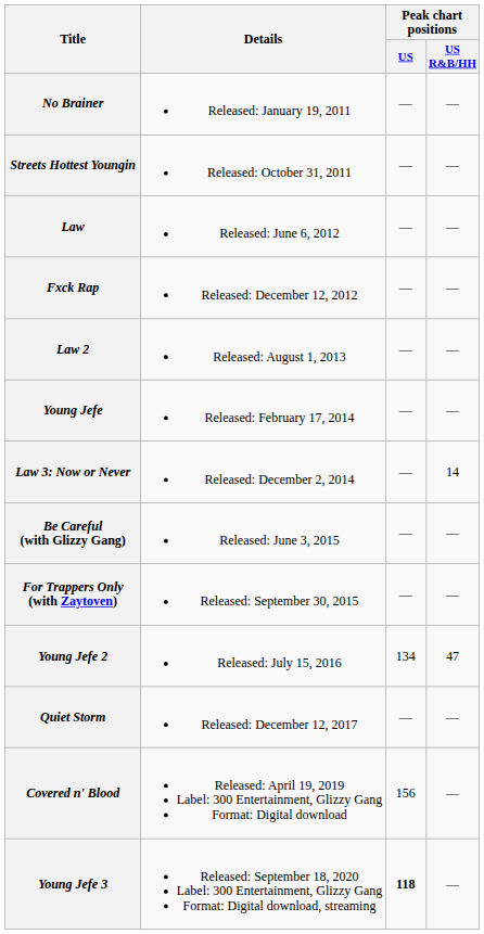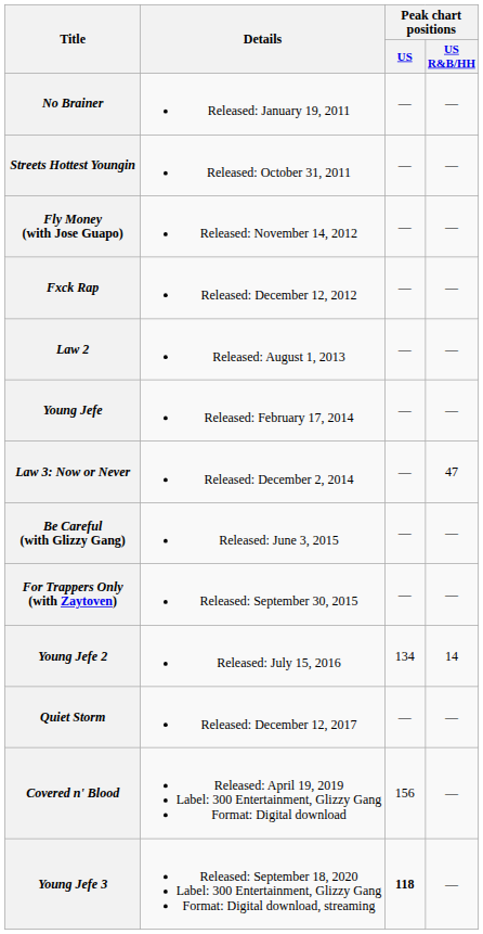 <table class="wikitable plainrowheaders" style="text-align:center;">
 <tr>
 <th scope="col" rowspan="2" style="width:10em;">Title</th>
 <th rowspan="2" scope="col">Details</th>
 <th scope="col" colspan="2">Peak chart positions</th>
 </tr>
 <tr>
 <th scope="col" style="width:3em;font-size:90%;"><a href='#'>US</a><br></th>
 <th scope="col" style="width:3em;font-size:90%;"><a href='#'>US<br>R&B/HH</a><br></th>
 </tr>
 <tr>
 <th scope="row"><em>No Brainer</em></th>
 <td><br><ul><li>Released: January 19, 2011</li></ul></td>
 <td>—</td>
 <td>—</td>
 </tr>
 <tr>
 <th scope="row"><em>Streets Hottest Youngin</em></th>
 <td><br><ul><li>Released: October 31, 2011</li></ul></td>
 <td>—</td>
 <td>—</td>
 </tr>
 <tr>
-<th scope="row"><em>Law</em></th>
-<td><br><ul><li>Released: June 6, 2012</li></ul></td>
+<th scope="row"><em>Fly Money</em><br><span>(with Jose Guapo)</span></th>
+<td><br><ul><li>Released: November 14, 2012</li></ul></td>
 <td>—</td>
 <td>—</td>
 </tr>
 <tr>
 <th scope="row"><em>Fxck Rap</em></th>
 <td><br><ul><li>Released: December 12, 2012</li></ul></td>
 <td>—</td>
 <td>—</td>
 </tr>
 <tr>
 <th scope="row"><em>Law 2</em></th>
 <td><br><ul><li>Released: August 1, 2013</li></ul></td>
 <td>—</td>
 <td>—</td>
 </tr>
 <tr>
 <th scope="row"><em>Young Jefe</em></th>
 <td><br><ul><li>Released: February 17, 2014</li></ul></td>
 <td>—</td>
 <td>—</td>
 </tr>
 <tr>
 <th scope="row"><em>Law 3: Now or Never</em></th>
 <td><br><ul><li>Released: December 2, 2014</li></ul></td>
 <td>—</td>
-<td>14</td>
+<td>47</td>
 </tr>
 <tr>
 <th scope="row"><em>Be Careful</em><br><span>(with Glizzy Gang)</span></th>
 <td><br><ul><li>Released: June 3, 2015</li></ul></td>
 <td>—</td>
 <td>—</td>
 </tr>
 <tr>
 <th scope="row"><em>For Trappers Only</em><br><span>(with <a href='#'>Zaytoven</a>)</span></th>
 <td><br><ul><li>Released: September 30, 2015</li></ul></td>
 <td>—</td>
 <td>—</td>
 </tr>
 <tr>
 <th scope="row"><em>Young Jefe 2</em></th>
 <td><br><ul><li>Released: July 15, 2016</li></ul></td>
 <td>134</td>
-<td>47</td>
+<td>14</td>
 </tr>
 <tr>
 <th scope="row"><em>Quiet Storm</em></th>
 <td><br><ul><li>Released: December 12, 2017</li></ul></td>
 <td>—</td>
 <td>—</td>
 </tr>
 <tr>
 <th scope="row"><em>Covered n' Blood</em></th>
 <td><br><ul><li>Released: April 19, 2019</li><li>Label: 300 Entertainment, Glizzy Gang</li><li>Format: Digital download</li></ul></td>
 <td>156</td>
 <td>—</td>
 </tr>
 <tr>
 <th scope="row"><em>Young Jefe 3</em></th>
 <td><br><ul><li>Released: September 18, 2020</li><li>Label: 300 Entertainment, Glizzy Gang</li><li>Format: Digital download, streaming</li></ul></td>
 <td><strong>118</strong></td>
 <td>—</td>
 </tr>
 </table>
